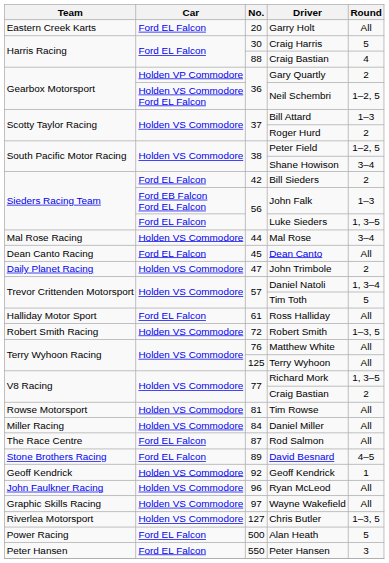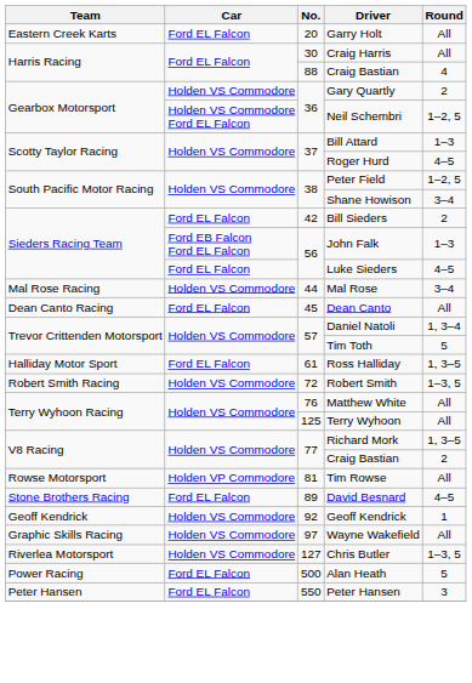 <table class="wikitable" style="font-size: 85%;">
 <tr>
 <th>Team</th>
 <th>Car</th>
 <th>No.</th>
 <th>Driver</th>
 <th>Round</th>
 </tr>
 <tr>
 <td>Eastern Creek Karts</td>
 <td><a href='#'>Ford EL Falcon</a></td>
 <td align="center">20</td>
 <td> Garry Holt</td>
 <td align="center">All</td>
 </tr>
 <tr>
 <td rowspan=2>Harris Racing</td>
 <td rowspan=2><a href='#'>Ford EL Falcon</a></td>
 <td align="center">30</td>
 <td> Craig Harris</td>
-<td align="center">5</td>
+<td align="center">All</td>
 </tr>
 <tr>
 <td align="center">88</td>
 <td> Craig Bastian</td>
 <td align="center">4</td>
 </tr>
 <tr>
 <td rowspan=2>Gearbox Motorsport</td>
-<td><a href='#'>Holden VP Commodore</a></td>
+<td><a href='#'>Holden VS Commodore</a></td>
 <td rowspan=2 align="center">36</td>
 <td> Gary Quartly</td>
 <td align="center">2</td>
 </tr>
 <tr>
 <td><a href='#'>Holden VS Commodore</a><br><a href='#'>Ford EL Falcon</a></td>
 <td> Neil Schembri</td>
 <td align="center">1–2, 5</td>
 </tr>
 <tr>
 <td rowspan="2">Scotty Taylor Racing</td>
 <td rowspan="2"><a href='#'>Holden VS Commodore</a></td>
 <td rowspan="2" align="center">37</td>
 <td> Bill Attard</td>
 <td align="center">1–3</td>
 </tr>
 <tr>
 <td> Roger Hurd</td>
-<td align="center">2</td>
+<td align="center">4–5</td>
 </tr>
 <tr>
 <td rowspan="2">South Pacific Motor Racing</td>
 <td rowspan="2"><a href='#'>Holden VS Commodore</a></td>
 <td rowspan="2" align="center">38</td>
 <td> Peter Field</td>
 <td align="center">1–2, 5</td>
 </tr>
 <tr>
 <td> Shane Howison</td>
 <td align="center">3–4</td>
 </tr>
 <tr>
 <td rowspan=3><a href='#'>Sieders Racing Team</a></td>
 <td><a href='#'>Ford EL Falcon</a></td>
 <td align="center">42</td>
 <td> Bill Sieders</td>
 <td align="center">2</td>
 </tr>
 <tr>
 <td><a href='#'>Ford EB Falcon</a><br> <a href='#'>Ford EL Falcon</a></td>
 <td rowspan=2 align="center">56</td>
 <td> John Falk</td>
 <td align="center">1–3</td>
 </tr>
 <tr>
 <td><a href='#'>Ford EL Falcon</a></td>
 <td> Luke Sieders</td>
-<td align="center">1, 3–5</td>
+<td align="center">4–5</td>
 </tr>
 <tr>
 <td>Mal Rose Racing</td>
 <td><a href='#'>Holden VS Commodore</a></td>
 <td align="center">44</td>
 <td> Mal Rose</td>
 <td align="center">3–4</td>
 </tr>
 <tr>
 <td>Dean Canto Racing</td>
 <td><a href='#'>Ford EL Falcon</a></td>
 <td align="center">45</td>
 <td> <a href='#'>Dean Canto</a></td>
 <td align="center">All</td>
-</tr>
-<tr>
-<td><a href='#'>Daily Planet Racing</a></td>
-<td><a href='#'>Holden VS Commodore</a></td>
-<td align="center">47</td>
-<td> John Trimbole</td>
-<td align="center">2</td>
 </tr>
 <tr>
 <td rowspan="2">Trevor Crittenden Motorsport</td>
 <td rowspan="2"><a href='#'>Holden VS Commodore</a></td>
 <td rowspan="2" align="center">57</td>
 <td> Daniel Natoli</td>
 <td align="center">1, 3–4</td>
 </tr>
 <tr>
 <td> Tim Toth</td>
 <td align="center">5</td>
 </tr>
 <tr>
 <td>Halliday Motor Sport</td>
 <td><a href='#'>Ford EL Falcon</a></td>
 <td align="center">61</td>
 <td> Ross Halliday</td>
-<td align="center">All</td>
+<td align="center">1, 3–5</td>
 </tr>
 <tr>
 <td>Robert Smith Racing</td>
 <td><a href='#'>Holden VS Commodore</a></td>
 <td align="center">72</td>
 <td> Robert Smith</td>
 <td align="center">1–3, 5</td>
 </tr>
 <tr>
 <td rowspan=2>Terry Wyhoon Racing</td>
 <td rowspan=2><a href='#'>Holden VS Commodore</a></td>
 <td align="center">76</td>
 <td> Matthew White</td>
 <td align="center">All</td>
 </tr>
 <tr>
 <td align="center">125</td>
 <td> Terry Wyhoon</td>
 <td align="center">All</td>
 </tr>
 <tr>
 <td rowspan="2">V8 Racing</td>
 <td rowspan="2"><a href='#'>Holden VS Commodore</a></td>
 <td rowspan="2" align="center">77</td>
 <td> Richard Mork</td>
 <td align="center">1, 3–5</td>
 </tr>
 <tr>
 <td> Craig Bastian</td>
 <td align="center">2</td>
 </tr>
 <tr>
 <td>Rowse Motorsport</td>
-<td><a href='#'>Holden VS Commodore</a></td>
+<td><a href='#'>Holden VP Commodore</a></td>
 <td align="center">81</td>
 <td> Tim Rowse</td>
-<td align="center">All</td>
-</tr>
-<tr>
-<td>Miller Racing</td>
-<td><a href='#'>Holden VS Commodore</a></td>
-<td align="center">84</td>
-<td> Daniel Miller</td>
-<td align="center">All</td>
-</tr>
-<tr>
-<td>The Race Centre</td>
-<td><a href='#'>Ford EL Falcon</a></td>
-<td align="center">87</td>
-<td> Rod Salmon</td>
 <td align="center">All</td>
 </tr>
 <tr>
 <td><a href='#'>Stone Brothers Racing</a></td>
 <td><a href='#'>Ford EL Falcon</a></td>
 <td align="center">89</td>
 <td> <a href='#'>David Besnard</a></td>
 <td align="center">4–5</td>
 </tr>
 <tr>
 <td>Geoff Kendrick</td>
 <td><a href='#'>Holden VS Commodore</a></td>
 <td align="center">92</td>
 <td> Geoff Kendrick</td>
 <td align="center">1</td>
-</tr>
-<tr>
-<td><a href='#'>John Faulkner Racing</a></td>
-<td><a href='#'>Holden VS Commodore</a></td>
-<td align="center">96</td>
-<td> Ryan McLeod</td>
-<td align="center">All</td>
 </tr>
 <tr>
 <td>Graphic Skills Racing</td>
 <td><a href='#'>Holden VS Commodore</a></td>
 <td align="center">97</td>
 <td> Wayne Wakefield</td>
 <td align="center">All</td>
 </tr>
 <tr>
 <td>Riverlea Motorsport</td>
 <td><a href='#'>Holden VS Commodore</a></td>
 <td align="center">127</td>
 <td> Chris Butler</td>
 <td align="center">1–3, 5</td>
 </tr>
 <tr>
 <td>Power Racing</td>
 <td><a href='#'>Ford EL Falcon</a></td>
 <td align="center">500</td>
 <td> Alan Heath</td>
 <td align="center">5</td>
 </tr>
 <tr>
 <td>Peter Hansen</td>
 <td><a href='#'>Ford EL Falcon</a></td>
 <td align="center">550</td>
 <td> Peter Hansen</td>
 <td align="center">3</td>
 </tr>
 <tr>
 </tr>
 </table>
